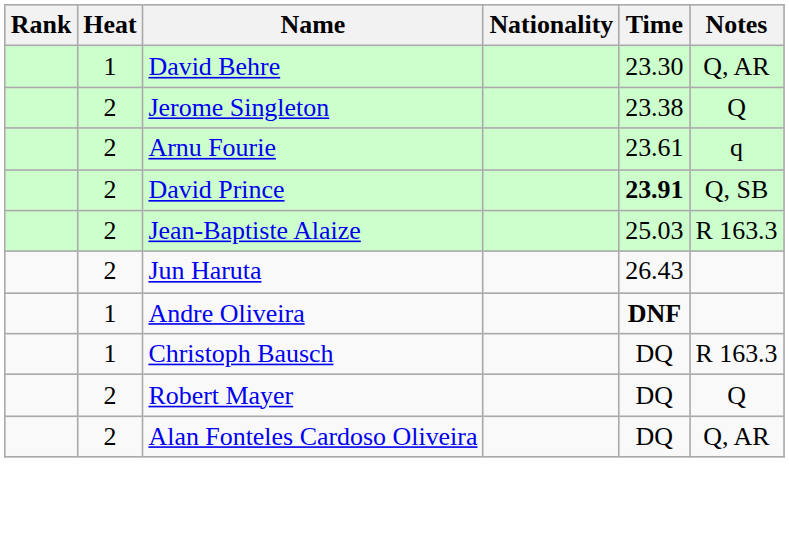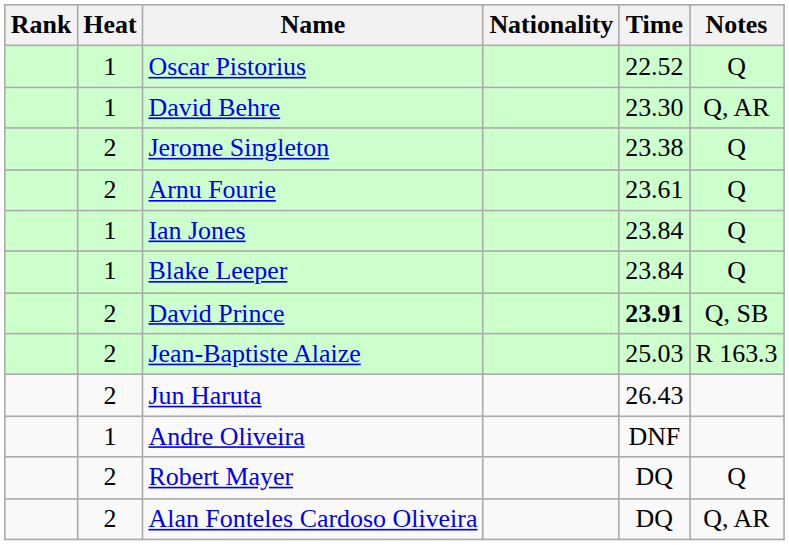 <table class="wikitable sortable" style="text-align:center">
 <tr>
 <th>Rank</th>
 <th>Heat</th>
 <th>Name</th>
 <th>Nationality</th>
 <th>Time</th>
 <th>Notes</th>
+</tr>
+<tr bgcolor=ccffcc>
+<td></td>
+<td>1</td>
+<td align=left><a href='#'>Oscar Pistorius</a></td>
+<td align=left></td>
+<td>22.52</td>
+<td>Q</td>
 </tr>
 <tr bgcolor=ccffcc>
 <td></td>
 <td>1</td>
 <td align=left><a href='#'>David Behre</a></td>
 <td align=left></td>
 <td>23.30</td>
 <td>Q, AR</td>
 </tr>
 <tr bgcolor=ccffcc>
 <td></td>
 <td>2</td>
 <td align=left><a href='#'>Jerome Singleton</a></td>
 <td align=left></td>
 <td>23.38</td>
 <td>Q</td>
 </tr>
 <tr bgcolor=ccffcc>
 <td></td>
 <td>2</td>
 <td align=left><a href='#'>Arnu Fourie</a></td>
 <td align=left></td>
 <td>23.61</td>
-<td>q</td>
+<td>Q</td>
+</tr>
+<tr bgcolor=ccffcc>
+<td></td>
+<td>1</td>
+<td align=left><a href='#'>Ian Jones</a></td>
+<td align=left></td>
+<td>23.84</td>
+<td>Q</td>
+</tr>
+<tr bgcolor=ccffcc>
+<td></td>
+<td>1</td>
+<td align=left><a href='#'>Blake Leeper</a></td>
+<td align=left></td>
+<td>23.84</td>
+<td>Q</td>
 </tr>
 <tr bgcolor=ccffcc>
 <td></td>
 <td>2</td>
 <td align=left><a href='#'>David Prince</a></td>
 <td align=left></td>
 <td><strong>23.91</strong></td>
 <td>Q, SB</td>
 </tr>
 <tr bgcolor=ccffcc>
 <td></td>
 <td>2</td>
 <td align=left><a href='#'>Jean-Baptiste Alaize</a></td>
 <td align=left></td>
 <td>25.03</td>
 <td>R 163.3</td>
 </tr>
 <tr>
 <td></td>
 <td>2</td>
 <td align=left><a href='#'>Jun Haruta</a></td>
 <td align=left></td>
 <td>26.43</td>
 <td></td>
 </tr>
 <tr>
 <td></td>
 <td>1</td>
 <td align=left><a href='#'>Andre Oliveira</a></td>
 <td align=left></td>
-<td><strong>DNF</strong></td>
+<td>DNF</td>
 <td></td>
-</tr>
-<tr>
-<td></td>
-<td>1</td>
-<td align=left><a href='#'>Christoph Bausch</a></td>
-<td align=left></td>
-<td>DQ</td>
-<td>R 163.3</td>
 </tr>
 <tr>
 <td></td>
 <td>2</td>
 <td align=left><a href='#'>Robert Mayer</a></td>
 <td align=left></td>
 <td>DQ</td>
 <td>Q</td>
 </tr>
 <tr>
 <td></td>
 <td>2</td>
 <td align=left><a href='#'>Alan Fonteles Cardoso Oliveira</a></td>
 <td align=left></td>
 <td>DQ</td>
 <td>Q, AR</td>
 </tr>
 </table>
